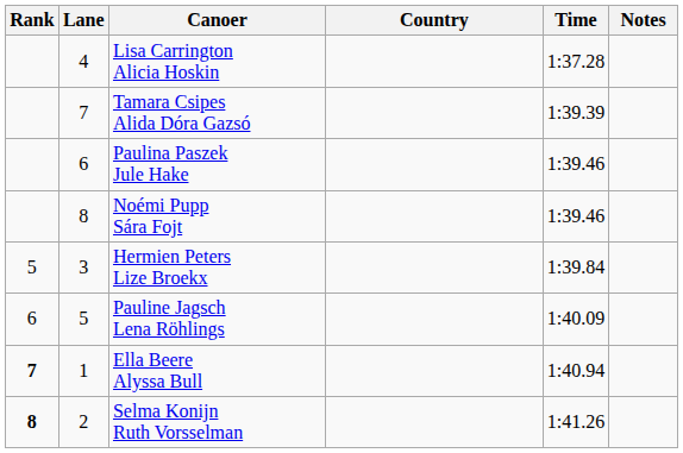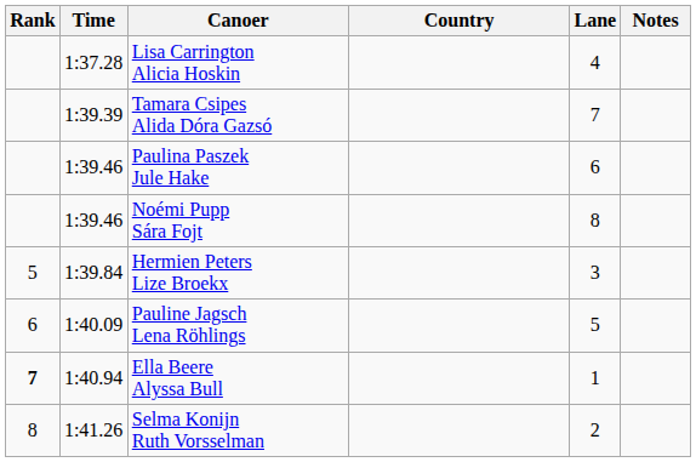 <table class="wikitable sortable" style="text-align:center;">
 <tr>
 <th width="30">Rank</th>
-<th width="30">Lane</th>
+<th width="30">Time</th>
 <th width="175">Canoer</th>
 <th width="175">Country</th>
-<th width="30">Time</th>
+<th width="30">Lane</th>
 <th width="50">Notes</th>
 </tr>
 <tr>
 <td></td>
-<td>4</td>
+<td>1:37.28</td>
 <td align="left"><a href='#'>Lisa Carrington</a><br><a href='#'>Alicia Hoskin</a></td>
 <td align="left"></td>
-<td>1:37.28</td>
+<td>4</td>
 <td></td>
 </tr>
 <tr>
 <td></td>
-<td>7</td>
+<td>1:39.39</td>
 <td align="left"><a href='#'>Tamara Csipes</a><br><a href='#'>Alida Dóra Gazsó</a></td>
 <td align="left"></td>
-<td>1:39.39</td>
+<td>7</td>
 <td></td>
 </tr>
 <tr>
 <td></td>
-<td>6</td>
+<td>1:39.46</td>
 <td align="left"><a href='#'>Paulina Paszek</a><br><a href='#'>Jule Hake</a></td>
 <td align="left"></td>
-<td>1:39.46</td>
+<td>6</td>
 <td></td>
 </tr>
 <tr>
 <td></td>
-<td>8</td>
+<td>1:39.46</td>
 <td align="left"><a href='#'>Noémi Pupp</a><br><a href='#'>Sára Fojt</a></td>
 <td align="left"></td>
-<td>1:39.46</td>
+<td>8</td>
 <td></td>
 </tr>
 <tr>
 <td>5</td>
-<td>3</td>
+<td>1:39.84</td>
 <td align="left"><a href='#'>Hermien Peters</a><br><a href='#'>Lize Broekx</a></td>
 <td align="left"></td>
-<td>1:39.84</td>
+<td>3</td>
 <td></td>
 </tr>
 <tr>
 <td>6</td>
-<td>5</td>
+<td>1:40.09</td>
 <td align="left"><a href='#'>Pauline Jagsch</a><br><a href='#'>Lena Röhlings</a></td>
 <td align="left"></td>
-<td>1:40.09</td>
+<td>5</td>
 <td></td>
 </tr>
 <tr>
 <td><strong>7</strong></td>
-<td>1</td>
+<td>1:40.94</td>
 <td align="left"><a href='#'>Ella Beere</a><br><a href='#'>Alyssa Bull</a></td>
 <td align="left"></td>
-<td>1:40.94</td>
+<td>1</td>
 <td></td>
 </tr>
 <tr>
-<td><strong>8</strong></td>
-<td>2</td>
+<td>8</td>
+<td>1:41.26</td>
 <td align="left"><a href='#'>Selma Konijn</a><br><a href='#'>Ruth Vorsselman</a></td>
 <td align="left"></td>
-<td>1:41.26</td>
+<td>2</td>
 <td></td>
 </tr>
 </table>
